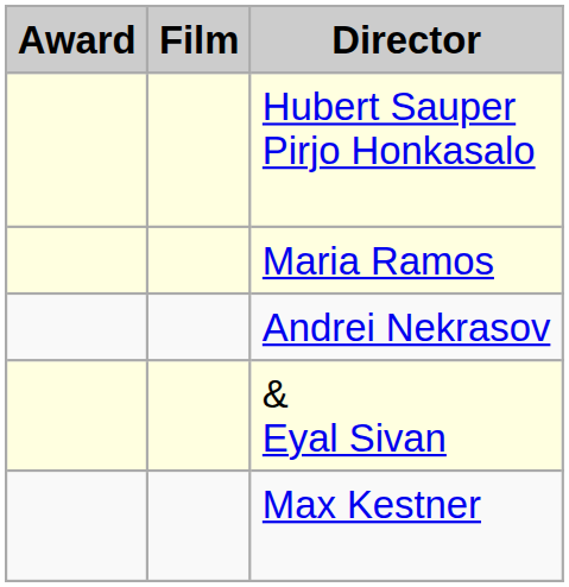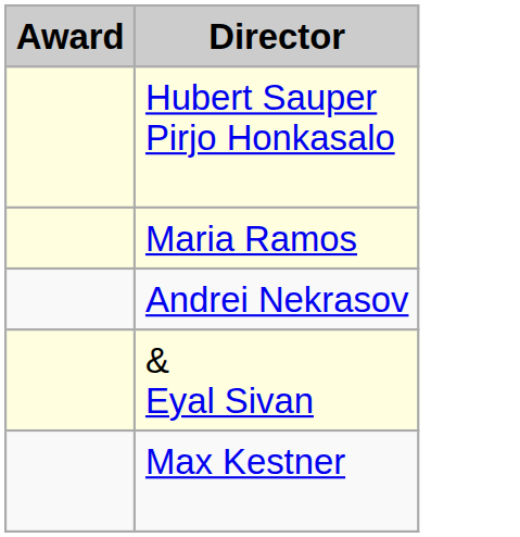 <table border="2" cellpadding="4" cellspacing="0" style="margin: 1em 1em 1em 0; background: #F9F9F9; border: 1px solid #AAAAAA; border-collapse: collapse; font-size: 95%;">
 <tr style="background:#CCCCCC" align="center">
 <th>Award</th>
-<th>Film</th>
 <th>Director</th>
 </tr>
 <tr style="background:lightyellow">
-<td></td>
 <td></td>
 <td> <a href='#'>Hubert Sauper</a><br> <a href='#'>Pirjo Honkasalo</a><br><br></td>
 </tr>
 <tr style="background:lightyellow">
 <td></td>
-<td></td>
 <td> <a href='#'>Maria Ramos</a></td>
 </tr>
 <tr>
-<td></td>
 <td></td>
 <td> <a href='#'>Andrei Nekrasov</a></td>
 </tr>
 <tr style="background:lightyellow">
 <td></td>
-<td></td>
 <td>  &<br> <a href='#'>Eyal Sivan</a></td>
 </tr>
 <tr>
 <td></td>
-<td></td>
 <td> <a href='#'>Max Kestner</a><br><br> </td>
 </tr>
 </table>
